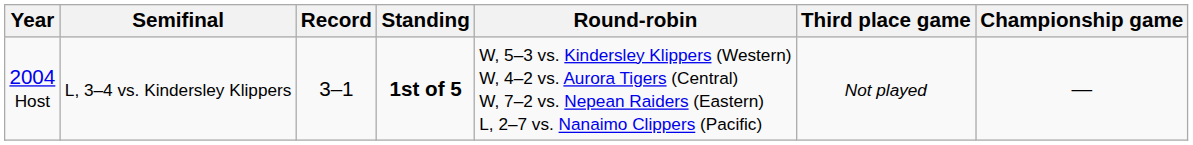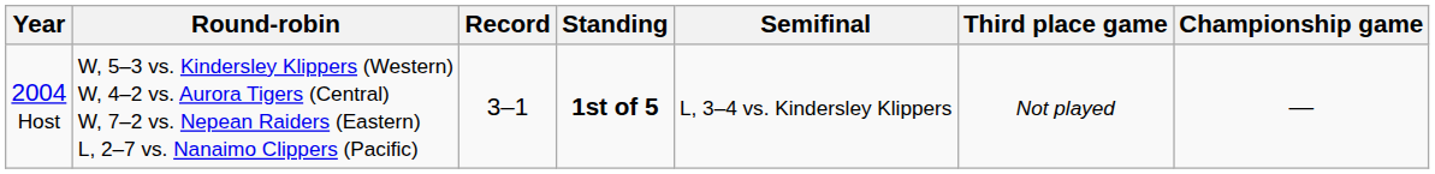 <table class="wikitable" style="text-align:center">
 <tr>
 <th>Year</th>
-<th>Semifinal</th>
+<th>Round-robin</th>
 <th>Record</th>
 <th>Standing</th>
-<th>Round-robin</th>
+<th>Semifinal</th>
 <th>Third place game</th>
 <th>Championship game</th>
 </tr>
 <tr>
 <td><a href='#'>2004</a><br><small>Host</small></td>
-<td><small>L, 3–4 vs. Kindersley Klippers</small></td>
+<td align=left><small>W, 5–3 vs. <a href='#'>Kindersley Klippers</a> (Western)<br>W, 4–2 vs. <a href='#'>Aurora Tigers</a> (Central)<br>W, 7–2 vs. <a href='#'>Nepean Raiders</a> (Eastern)<br>L, 2–7 vs. <a href='#'>Nanaimo Clippers</a> (Pacific)</small></td>
 <td>3–1</td>
 <td><strong>1st of 5</strong></td>
-<td align=left><small>W, 5–3 vs. <a href='#'>Kindersley Klippers</a> (Western)<br>W, 4–2 vs. <a href='#'>Aurora Tigers</a> (Central)<br>W, 7–2 vs. <a href='#'>Nepean Raiders</a> (Eastern)<br>L, 2–7 vs. <a href='#'>Nanaimo Clippers</a> (Pacific)</small></td>
+<td><small>L, 3–4 vs. Kindersley Klippers</small></td>
 <td><small><em>Not played</em></small></td>
 <td>—</td>
 </tr>
 </table>
